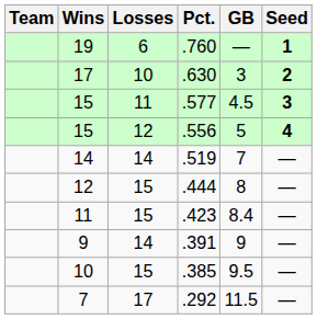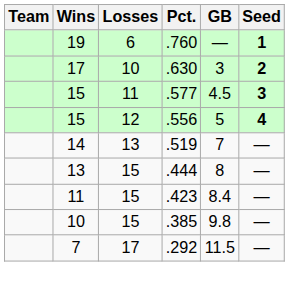 <table class=wikitable>
 <tr>
 <th>Team</th>
 <th>Wins</th>
 <th>Losses</th>
 <th>Pct.</th>
 <th>GB</th>
 <th>Seed</th>
 </tr>
 <tr bgcolor=ccffcc align=center>
 <td></td>
 <td>19</td>
 <td>6</td>
 <td>.760</td>
 <td>—</td>
 <td><strong>1</strong></td>
 </tr>
 <tr bgcolor=ccffcc align=center>
 <td></td>
 <td>17</td>
 <td>10</td>
 <td>.630</td>
 <td>3</td>
 <td><strong>2</strong></td>
 </tr>
 <tr bgcolor=ccffcc align=center>
 <td></td>
 <td>15</td>
 <td>11</td>
 <td>.577</td>
 <td>4.5</td>
 <td><strong>3</strong></td>
 </tr>
 <tr bgcolor=ccffcc align=center>
 <td></td>
 <td>15</td>
 <td>12</td>
 <td>.556</td>
 <td>5</td>
 <td><strong>4</strong></td>
 </tr>
 <tr align=center>
 <td></td>
 <td>14</td>
-<td>14</td>
+<td>13</td>
 <td>.519</td>
 <td>7</td>
 <td>—</td>
 </tr>
 <tr align=center>
 <td></td>
-<td>12</td>
+<td>13</td>
 <td>15</td>
 <td>.444</td>
 <td>8</td>
 <td>—</td>
 </tr>
 <tr align=center>
 <td></td>
 <td>11</td>
 <td>15</td>
 <td>.423</td>
 <td>8.4</td>
 <td>—</td>
 </tr>
 <tr align=center>
 <td></td>
-<td>9</td>
-<td>14</td>
-<td>.391</td>
-<td>9</td>
-<td>—</td>
-</tr>
-<tr align=center>
-<td></td>
 <td>10</td>
 <td>15</td>
 <td>.385</td>
-<td>9.5</td>
+<td>9.8</td>
 <td>—</td>
 </tr>
 <tr align=center>
 <td></td>
 <td>7</td>
 <td>17</td>
 <td>.292</td>
 <td>11.5</td>
 <td>—</td>
 </tr>
 </table>
